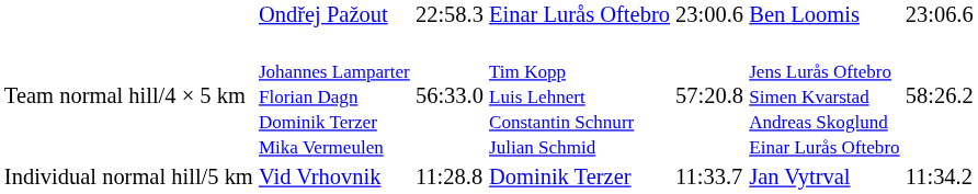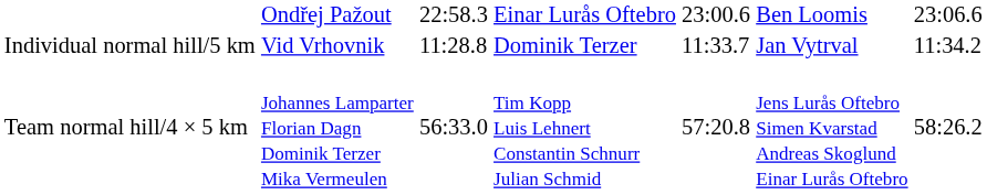 <table>
 <tr>
 <td></td>
 <td><a href='#'>Ondřej Pažout</a><br></td>
 <td>22:58.3</td>
 <td><a href='#'>Einar Lurås Oftebro</a><br></td>
 <td>23:00.6</td>
 <td><a href='#'>Ben Loomis</a><br></td>
 <td>23:06.6</td>
 </tr>
 <tr>
+<td>Individual normal hill/5 km</td>
+<td><a href='#'>Vid Vrhovnik</a><br></td>
+<td>11:28.8</td>
+<td><a href='#'>Dominik Terzer</a><br></td>
+<td>11:33.7</td>
+<td><a href='#'>Jan Vytrval</a><br></td>
+<td>11:34.2</td>
+</tr>
+<tr>
 <td>Team normal hill/4 × 5 km</td>
 <td><br><small><a href='#'>Johannes Lamparter</a><br><a href='#'>Florian Dagn</a><br><a href='#'>Dominik Terzer</a><br><a href='#'>Mika Vermeulen</a></small></td>
 <td>56:33.0</td>
 <td><br><small><a href='#'>Tim Kopp</a><br><a href='#'>Luis Lehnert</a><br><a href='#'>Constantin Schnurr</a><br><a href='#'>Julian Schmid</a></small></td>
 <td>57:20.8</td>
 <td><br><small><a href='#'>Jens Lurås Oftebro</a><br><a href='#'>Simen Kvarstad</a><br><a href='#'>Andreas Skoglund</a><br><a href='#'>Einar Lurås Oftebro</a></small></td>
 <td>58:26.2</td>
 </tr>
-<tr>
-<td>Individual normal hill/5 km</td>
-<td><a href='#'>Vid Vrhovnik</a><br></td>
-<td>11:28.8</td>
-<td><a href='#'>Dominik Terzer</a><br></td>
-<td>11:33.7</td>
-<td><a href='#'>Jan Vytrval</a><br></td>
-<td>11:34.2</td>
-</tr>
 </table>
